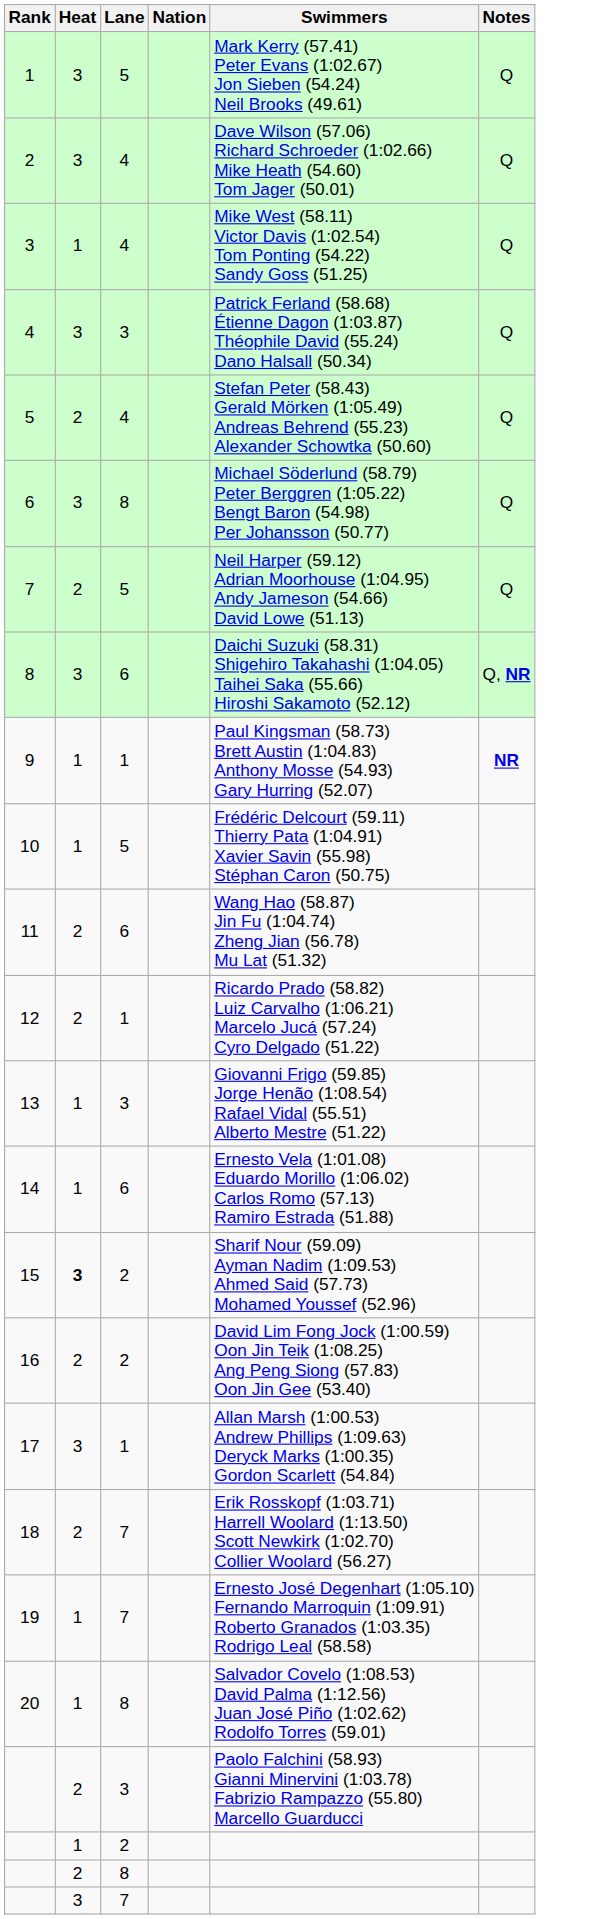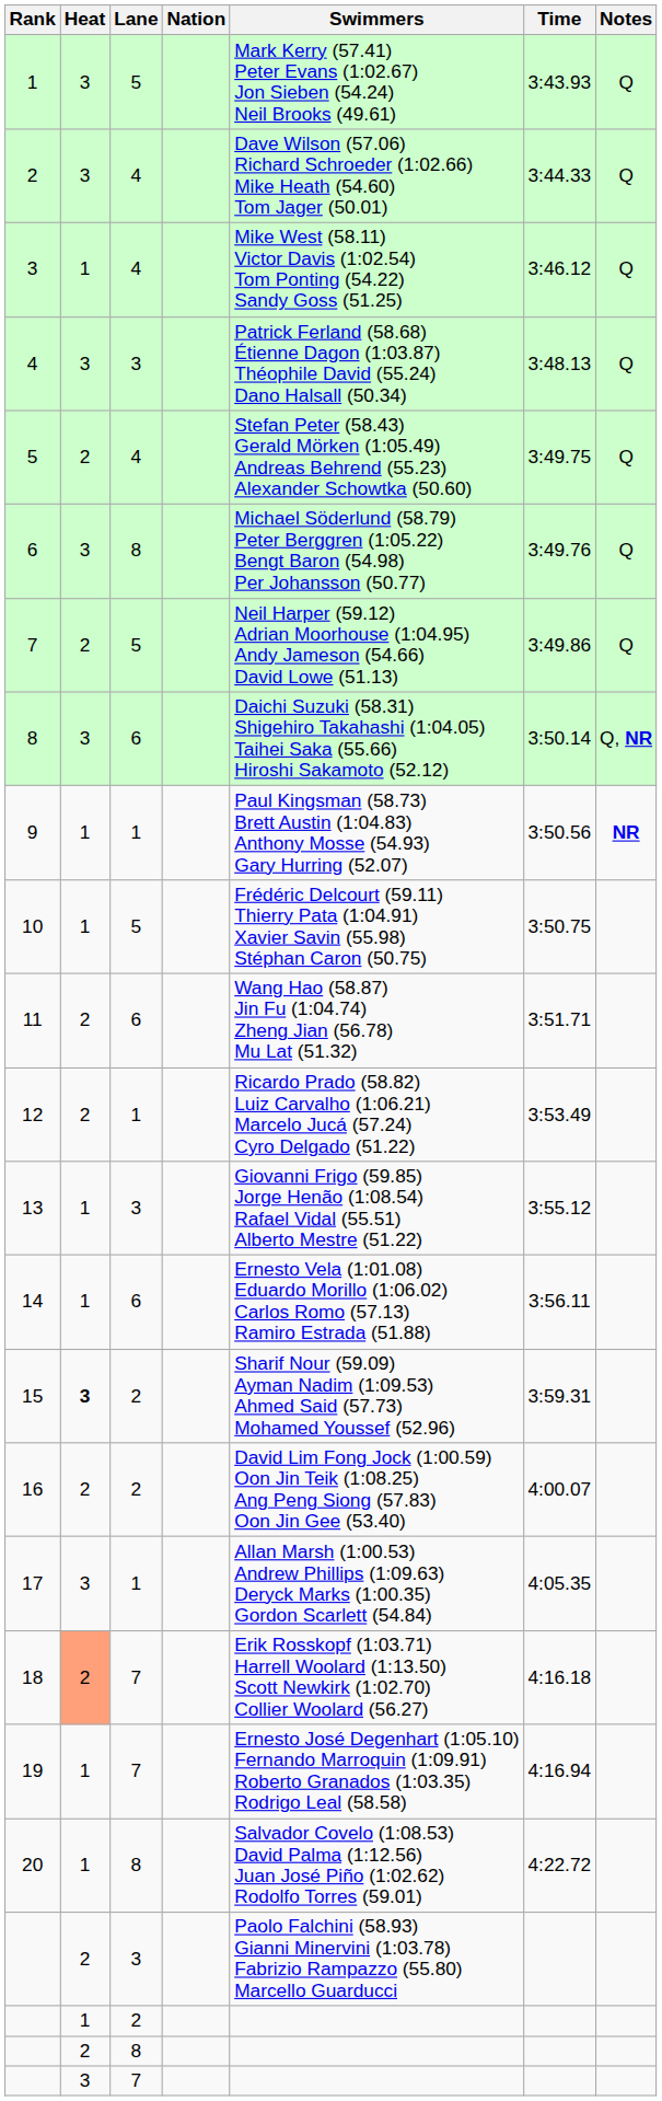 <table class="wikitable sortable" style="text-align:center">
 <tr>
 <th>Rank</th>
 <th>Heat</th>
 <th>Lane</th>
 <th>Nation</th>
 <th>Swimmers</th>
+<th>Time</th>
 <th>Notes</th>
 </tr>
 <tr bgcolor=#cfc>
 <td>1</td>
 <td>3</td>
 <td>5</td>
 <td align=left></td>
 <td align=left><a href='#'>Mark Kerry</a> (57.41)<br><a href='#'>Peter Evans</a> (1:02.67)<br><a href='#'>Jon Sieben</a> (54.24)<br><a href='#'>Neil Brooks</a> (49.61)</td>
+<td>3:43.93</td>
 <td>Q</td>
 </tr>
 <tr bgcolor=#cfc>
 <td>2</td>
 <td>3</td>
 <td>4</td>
 <td align=left></td>
 <td align=left><a href='#'>Dave Wilson</a> (57.06)<br><a href='#'>Richard Schroeder</a> (1:02.66)<br><a href='#'>Mike Heath</a> (54.60)<br><a href='#'>Tom Jager</a> (50.01)</td>
+<td>3:44.33</td>
 <td>Q</td>
 </tr>
 <tr bgcolor=#cfc>
 <td>3</td>
 <td>1</td>
 <td>4</td>
 <td align=left></td>
 <td align=left><a href='#'>Mike West</a> (58.11)<br><a href='#'>Victor Davis</a> (1:02.54)<br><a href='#'>Tom Ponting</a> (54.22)<br><a href='#'>Sandy Goss</a> (51.25)</td>
+<td>3:46.12</td>
 <td>Q</td>
 </tr>
 <tr bgcolor=#cfc>
 <td>4</td>
 <td>3</td>
 <td>3</td>
 <td align=left></td>
 <td align=left><a href='#'>Patrick Ferland</a> (58.68)<br><a href='#'>Étienne Dagon</a> (1:03.87)<br><a href='#'>Théophile David</a> (55.24)<br><a href='#'>Dano Halsall</a> (50.34)</td>
+<td>3:48.13</td>
 <td>Q</td>
 </tr>
 <tr bgcolor=#cfc>
 <td>5</td>
 <td>2</td>
 <td>4</td>
 <td align=left></td>
 <td align=left><a href='#'>Stefan Peter</a> (58.43)<br><a href='#'>Gerald Mörken</a> (1:05.49)<br><a href='#'>Andreas Behrend</a> (55.23)<br><a href='#'>Alexander Schowtka</a> (50.60)</td>
+<td>3:49.75</td>
 <td>Q</td>
 </tr>
 <tr bgcolor=#cfc>
 <td>6</td>
 <td>3</td>
 <td>8</td>
 <td align=left></td>
 <td align=left><a href='#'>Michael Söderlund</a> (58.79)<br><a href='#'>Peter Berggren</a> (1:05.22)<br><a href='#'>Bengt Baron</a> (54.98)<br><a href='#'>Per Johansson</a> (50.77)</td>
+<td>3:49.76</td>
 <td>Q</td>
 </tr>
 <tr bgcolor=#cfc>
 <td>7</td>
 <td>2</td>
 <td>5</td>
 <td align=left></td>
 <td align=left><a href='#'>Neil Harper</a> (59.12)<br><a href='#'>Adrian Moorhouse</a> (1:04.95)<br><a href='#'>Andy Jameson</a> (54.66)<br><a href='#'>David Lowe</a> (51.13)</td>
+<td>3:49.86</td>
 <td>Q</td>
 </tr>
 <tr bgcolor=#cfc>
 <td>8</td>
 <td>3</td>
 <td>6</td>
 <td align=left></td>
 <td align=left><a href='#'>Daichi Suzuki</a> (58.31)<br><a href='#'>Shigehiro Takahashi</a> (1:04.05)<br><a href='#'>Taihei Saka</a> (55.66)<br><a href='#'>Hiroshi Sakamoto</a> (52.12)</td>
+<td>3:50.14</td>
 <td>Q, <strong><a href='#'>NR</a></strong></td>
 </tr>
 <tr>
 <td>9</td>
 <td>1</td>
 <td>1</td>
 <td align=left></td>
 <td align=left><a href='#'>Paul Kingsman</a> (58.73)<br><a href='#'>Brett Austin</a> (1:04.83)<br><a href='#'>Anthony Mosse</a> (54.93)<br><a href='#'>Gary Hurring</a> (52.07)</td>
+<td>3:50.56</td>
 <td><strong><a href='#'>NR</a></strong></td>
 </tr>
 <tr>
 <td>10</td>
 <td>1</td>
 <td>5</td>
 <td align=left></td>
 <td align=left><a href='#'>Frédéric Delcourt</a> (59.11)<br><a href='#'>Thierry Pata</a> (1:04.91)<br><a href='#'>Xavier Savin</a> (55.98)<br><a href='#'>Stéphan Caron</a> (50.75)</td>
+<td>3:50.75</td>
 <td></td>
 </tr>
 <tr>
 <td>11</td>
 <td>2</td>
 <td>6</td>
 <td align=left></td>
 <td align=left><a href='#'>Wang Hao</a> (58.87)<br><a href='#'>Jin Fu</a> (1:04.74)<br><a href='#'>Zheng Jian</a> (56.78)<br><a href='#'>Mu Lat</a> (51.32)</td>
+<td>3:51.71</td>
 <td></td>
 </tr>
 <tr>
 <td>12</td>
 <td>2</td>
 <td>1</td>
 <td align=left></td>
 <td align=left><a href='#'>Ricardo Prado</a> (58.82)<br><a href='#'>Luiz Carvalho</a> (1:06.21)<br><a href='#'>Marcelo Jucá</a> (57.24)<br><a href='#'>Cyro Delgado</a> (51.22)</td>
+<td>3:53.49</td>
 <td></td>
 </tr>
 <tr>
 <td>13</td>
 <td>1</td>
 <td>3</td>
 <td align=left></td>
 <td align=left><a href='#'>Giovanni Frigo</a> (59.85)<br><a href='#'>Jorge Henão</a> (1:08.54)<br><a href='#'>Rafael Vidal</a> (55.51)<br><a href='#'>Alberto Mestre</a> (51.22)</td>
+<td>3:55.12</td>
 <td></td>
 </tr>
 <tr>
 <td>14</td>
 <td>1</td>
 <td>6</td>
 <td align=left></td>
 <td align=left><a href='#'>Ernesto Vela</a> (1:01.08)<br><a href='#'>Eduardo Morillo</a> (1:06.02)<br><a href='#'>Carlos Romo</a> (57.13)<br><a href='#'>Ramiro Estrada</a> (51.88)</td>
+<td>3:56.11</td>
 <td></td>
 </tr>
 <tr>
 <td>15</td>
 <td><strong>3</strong></td>
 <td>2</td>
 <td align=left></td>
 <td align=left><a href='#'>Sharif Nour</a> (59.09)<br><a href='#'>Ayman Nadim</a> (1:09.53)<br><a href='#'>Ahmed Said</a> (57.73)<br><a href='#'>Mohamed Youssef</a> (52.96)</td>
+<td>3:59.31</td>
 <td></td>
 </tr>
 <tr>
 <td>16</td>
 <td>2</td>
 <td>2</td>
 <td align=left></td>
 <td align=left><a href='#'>David Lim Fong Jock</a> (1:00.59)<br><a href='#'>Oon Jin Teik</a> (1:08.25)<br><a href='#'>Ang Peng Siong</a> (57.83)<br><a href='#'>Oon Jin Gee</a> (53.40)</td>
+<td>4:00.07</td>
 <td></td>
 </tr>
 <tr>
 <td>17</td>
 <td>3</td>
 <td>1</td>
 <td align=left></td>
 <td align=left><a href='#'>Allan Marsh</a> (1:00.53)<br><a href='#'>Andrew Phillips</a> (1:09.63)<br><a href='#'>Deryck Marks</a> (1:00.35)<br><a href='#'>Gordon Scarlett</a> (54.84)</td>
+<td>4:05.35</td>
 <td></td>
 </tr>
 <tr>
 <td>18</td>
-<td>2</td>
+<td style="background: lightsalmon;">2</td>
 <td>7</td>
 <td align=left></td>
 <td align=left><a href='#'>Erik Rosskopf</a> (1:03.71)<br><a href='#'>Harrell Woolard</a> (1:13.50)<br><a href='#'>Scott Newkirk</a> (1:02.70)<br><a href='#'>Collier Woolard</a> (56.27)</td>
+<td>4:16.18</td>
 <td></td>
 </tr>
 <tr>
 <td>19</td>
 <td>1</td>
 <td>7</td>
 <td align=left></td>
 <td align=left><a href='#'>Ernesto José Degenhart</a> (1:05.10)<br><a href='#'>Fernando Marroquin</a> (1:09.91)<br><a href='#'>Roberto Granados</a> (1:03.35)<br><a href='#'>Rodrigo Leal</a> (58.58)</td>
+<td>4:16.94</td>
 <td></td>
 </tr>
 <tr>
 <td>20</td>
 <td>1</td>
 <td>8</td>
 <td align=left></td>
 <td align=left><a href='#'>Salvador Covelo</a> (1:08.53)<br><a href='#'>David Palma</a> (1:12.56)<br><a href='#'>Juan José Piño</a> (1:02.62)<br><a href='#'>Rodolfo Torres</a> (59.01)</td>
+<td>4:22.72</td>
 <td></td>
 </tr>
 <tr>
 <td></td>
 <td>2</td>
 <td>3</td>
 <td align=left></td>
 <td align=left><a href='#'>Paolo Falchini</a> (58.93)<br><a href='#'>Gianni Minervini</a> (1:03.78)<br><a href='#'>Fabrizio Rampazzo</a> (55.80)<br><a href='#'>Marcello Guarducci</a></td>
 <td></td>
+<td></td>
 </tr>
 <tr>
 <td></td>
 <td>1</td>
 <td>2</td>
 <td align=left></td>
 <td align=left></td>
+<td></td>
 <td></td>
 </tr>
 <tr>
 <td></td>
 <td>2</td>
 <td>8</td>
 <td align=left></td>
 <td align=left></td>
 <td></td>
+<td></td>
 </tr>
 <tr>
 <td></td>
 <td>3</td>
 <td>7</td>
 <td align=left></td>
 <td align=left></td>
 <td></td>
+<td></td>
 </tr>
 </table>
